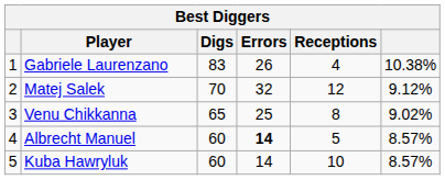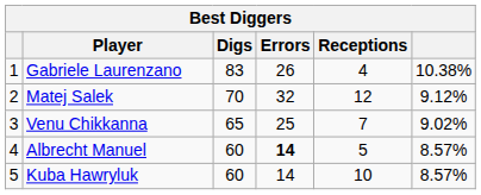 <table class="wikitable sortable" style=font-size:90%>
 <tr>
 <th colspan=7>Best Diggers</th>
 </tr>
 <tr>
 <th></th>
 <th width=158>Player</th>
 <th width=20>Digs</th>
 <th width=20>Errors</th>
 <th width=20>Receptions</th>
 <th width=20></th>
 </tr>
 <tr>
 <td>1</td>
 <td> <a href='#'>Gabriele Laurenzano</a></td>
 <td align=center>83</td>
 <td align=center>26</td>
 <td align=center>4</td>
 <td align=center>10.38%</td>
 </tr>
 <tr>
 <td>2</td>
 <td> <a href='#'>Matej Salek</a></td>
 <td align=center>70</td>
 <td align=center>32</td>
 <td align=center>12</td>
 <td align=center>9.12%</td>
 </tr>
 <tr>
 <td>3</td>
 <td> <a href='#'>Venu Chikkanna</a></td>
 <td align=center>65</td>
 <td align=center>25</td>
-<td align=center>8</td>
+<td align=center>7</td>
 <td align=center>9.02%</td>
 </tr>
 <tr>
 <td>4</td>
 <td> <a href='#'>Albrecht Manuel</a></td>
 <td align=center>60</td>
 <td align=center><strong>14</strong></td>
 <td align=center>5</td>
 <td align=center>8.57%</td>
 </tr>
 <tr>
 <td>5</td>
 <td> <a href='#'>Kuba Hawryluk</a></td>
 <td align=center>60</td>
 <td align=center>14</td>
 <td align=center>10</td>
 <td align=center>8.57%</td>
 </tr>
 </table>
